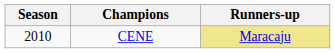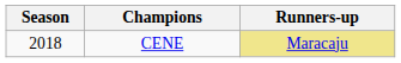 <table class="wikitable" style="text-align:center; margin-left:1em;">
 <tr>
 <th style="width:70px">Season</th>
 <th style="width:145px">Champions</th>
 <th style="width:145px">Runners-up</th>
 </tr>
 <tr>
-<td>2010</td>
+<td>2018</td>
 <td><a href='#'>CENE</a></td>
 <td style="background: khaki;"><a href='#'>Maracaju</a></td>
 </tr>
 </table>
